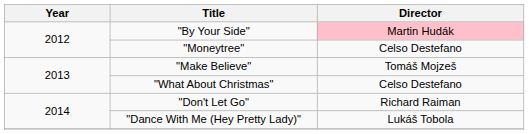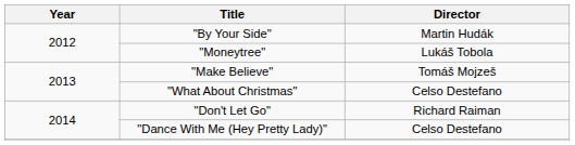 <table class="wikitable plainrowheaders" style="text-align:center;">
 <tr>
 <th style="width:9em;">Year</th>
 <th style="width:18em;">Title</th>
 <th style="width:18em;">Director</th>
 </tr>
 <tr>
 <td rowspan="2">2012</td>
 <td>"By Your Side"</td>
-<td style="background: pink;">Martin Hudák</td>
+<td>Martin Hudák</td>
 </tr>
 <tr>
 <td>"Moneytree"</td>
-<td>Celso Destefano</td>
+<td>Lukáš Tobola</td>
 </tr>
 <tr>
 <td rowspan="2">2013</td>
 <td>"Make Believe"</td>
 <td>Tomáš Mojzeš</td>
 </tr>
 <tr>
 <td>"What About Christmas"</td>
 <td>Celso Destefano</td>
 </tr>
 <tr>
 <td rowspan="2">2014</td>
 <td>"Don't Let Go"</td>
 <td>Richard Raiman</td>
 </tr>
 <tr>
 <td>"Dance With Me (Hey Pretty Lady)"</td>
-<td>Lukáš Tobola</td>
+<td>Celso Destefano</td>
 </tr>
 <tr>
 </tr>
 </table>
